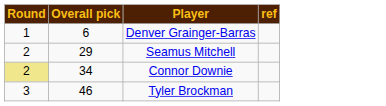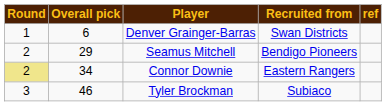 <table class="wikitable" style="text-align:center">
 <tr>
 <th style="background:#4D2004; color:#FBBF15">Round</th>
 <th style="background:#4D2004; color:#FBBF15">Overall pick</th>
 <th style="background:#4D2004; color:#FBBF15">Player</th>
+<th style="background:#4D2004; color:#FBBF15">Recruited from</th>
 <th style="background:#4D2004; color:#FBBF15">ref</th>
 </tr>
 <tr>
 <td>1</td>
 <td>6</td>
 <td><a href='#'>Denver Grainger-Barras</a></td>
+<td><a href='#'>Swan Districts</a></td>
 <td></td>
 </tr>
 <tr>
 <td>2</td>
 <td>29</td>
 <td><a href='#'>Seamus Mitchell</a></td>
+<td><a href='#'>Bendigo Pioneers</a></td>
 <td></td>
 </tr>
 <tr>
 <td style="background: khaki;">2</td>
 <td>34</td>
 <td><a href='#'>Connor Downie</a></td>
+<td><a href='#'>Eastern Rangers</a></td>
 <td></td>
 </tr>
 <tr>
 <td>3</td>
 <td>46</td>
 <td><a href='#'>Tyler Brockman</a></td>
+<td><a href='#'>Subiaco</a></td>
 <td></td>
 </tr>
 </table>
